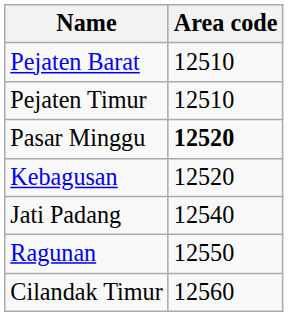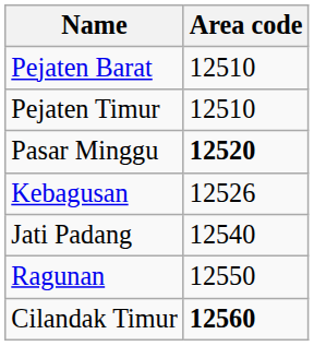 <table class=wikitable>
 <tr>
 <th>Name</th>
 <th>Area code</th>
 </tr>
 <tr>
 <td><a href='#'>Pejaten Barat</a></td>
 <td>12510</td>
 </tr>
 <tr>
 <td>Pejaten Timur</td>
 <td>12510</td>
 </tr>
 <tr>
 <td>Pasar Minggu</td>
 <td><strong>12520</strong></td>
 </tr>
 <tr>
 <td><a href='#'>Kebagusan</a></td>
-<td>12520</td>
+<td>12526</td>
 </tr>
 <tr>
 <td>Jati Padang</td>
 <td>12540</td>
 </tr>
 <tr>
 <td><a href='#'>Ragunan</a></td>
 <td>12550</td>
 </tr>
 <tr>
 <td>Cilandak Timur</td>
-<td>12560</td>
+<td><strong>12560</strong></td>
 </tr>
 </table>
